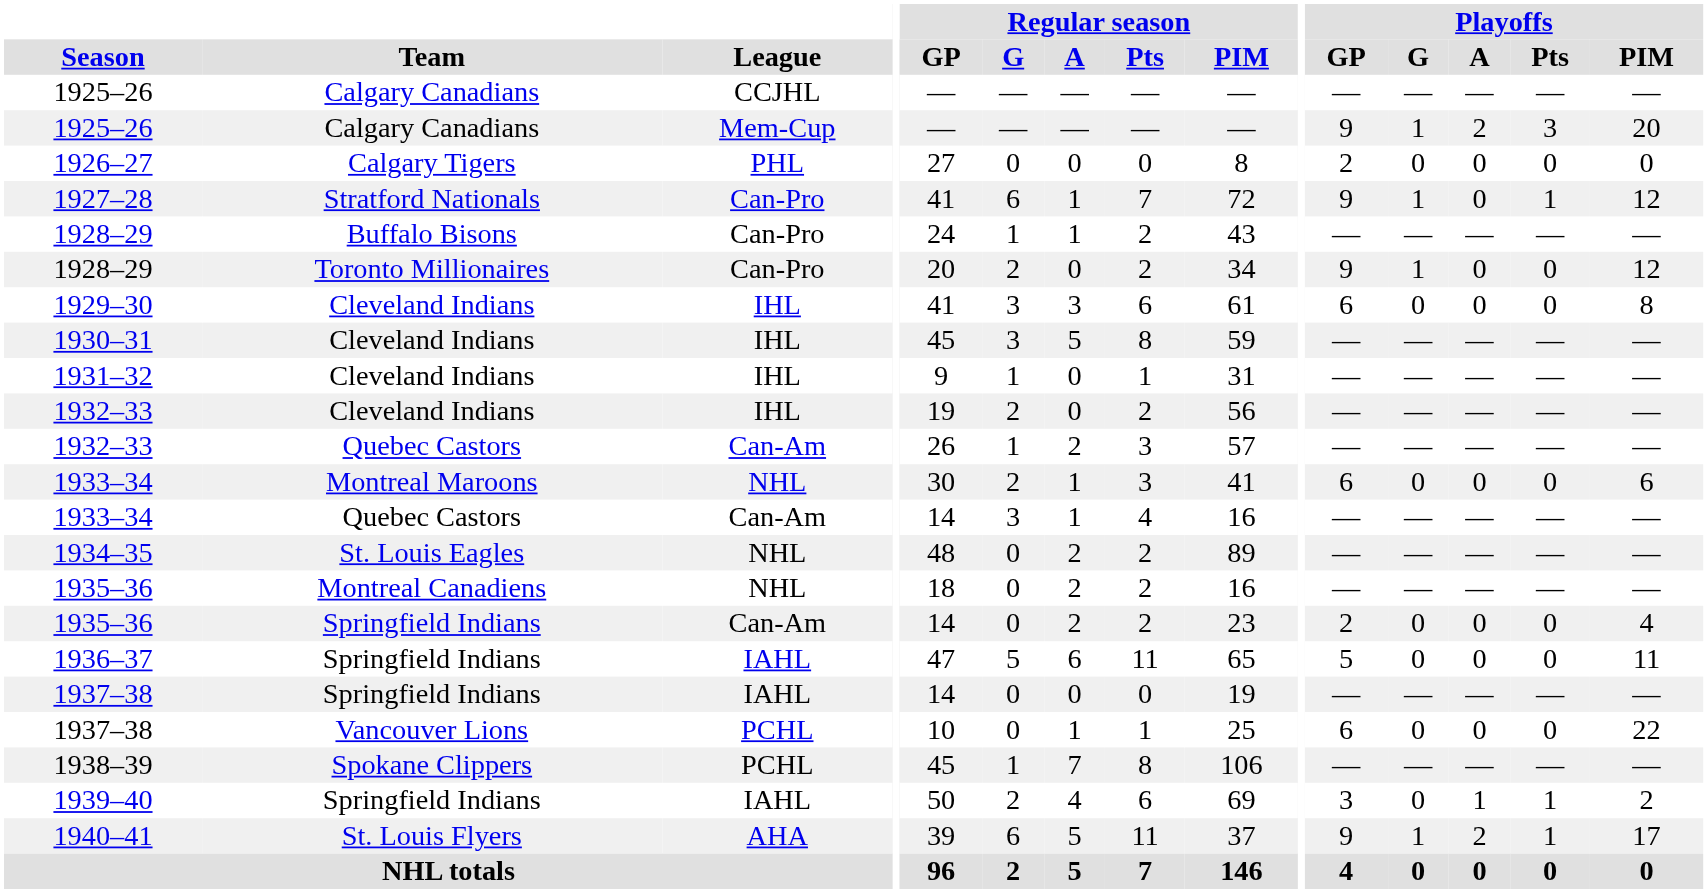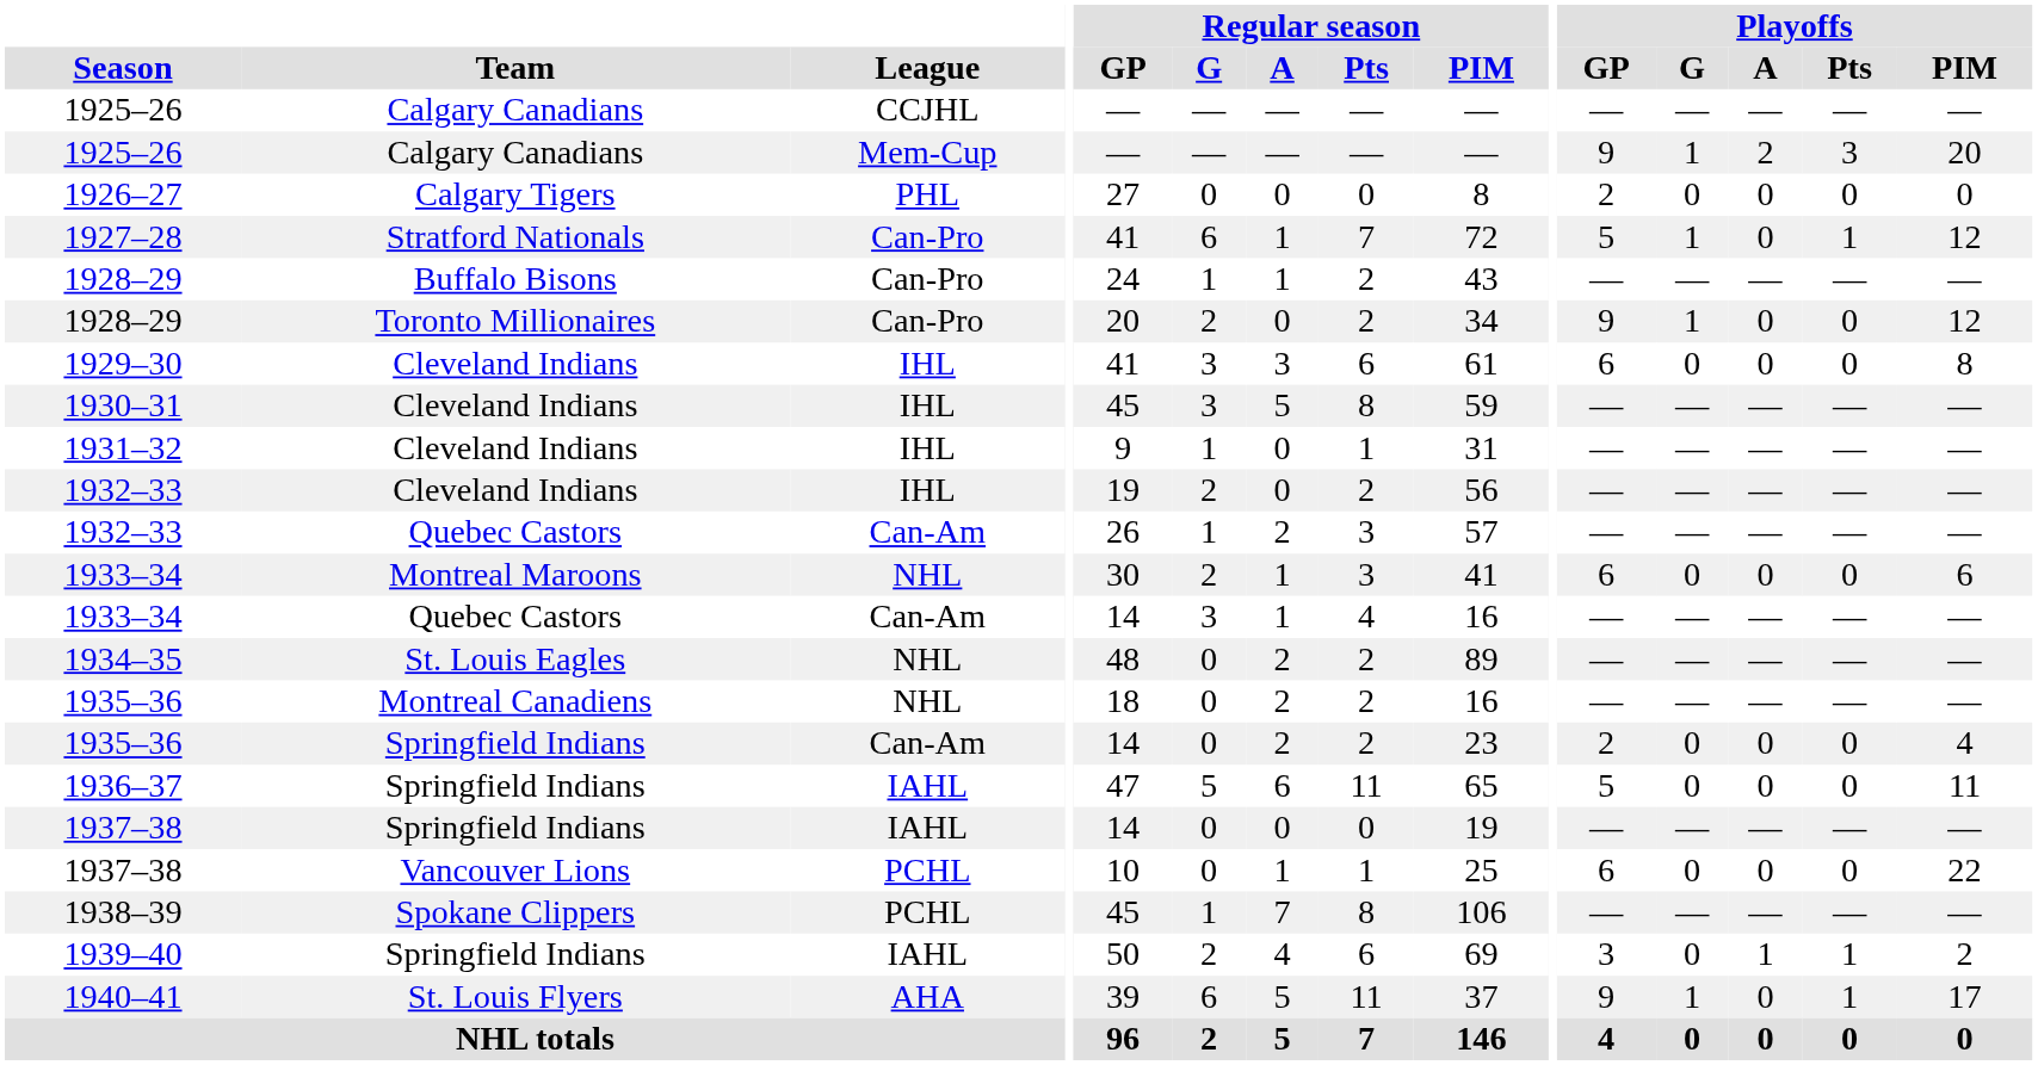 <table border="0" cellpadding="1" cellspacing="0" style="text-align:center; width:60em">
 <tr bgcolor="#e0e0e0">
 <th colspan="3" bgcolor="#ffffff"></th>
 <th rowspan="100" bgcolor="#ffffff"></th>
 <th colspan="5"><a href='#'>Regular season</a></th>
 <th rowspan="100" bgcolor="#ffffff"></th>
 <th colspan="5"><a href='#'>Playoffs</a></th>
 </tr>
 <tr bgcolor="#e0e0e0">
 <th><a href='#'>Season</a></th>
 <th>Team</th>
 <th>League</th>
 <th>GP</th>
 <th><a href='#'>G</a></th>
 <th><a href='#'>A</a></th>
 <th><a href='#'>Pts</a></th>
 <th><a href='#'>PIM</a></th>
 <th>GP</th>
 <th>G</th>
 <th>A</th>
 <th>Pts</th>
 <th>PIM</th>
 </tr>
 <tr>
 <td>1925–26</td>
 <td><a href='#'>Calgary Canadians</a></td>
 <td>CCJHL</td>
 <td>—</td>
 <td>—</td>
 <td>—</td>
 <td>—</td>
 <td>—</td>
 <td>—</td>
 <td>—</td>
 <td>—</td>
 <td>—</td>
 <td>—</td>
 </tr>
 <tr bgcolor="#f0f0f0">
 <td><a href='#'>1925–26</a></td>
 <td>Calgary Canadians</td>
 <td><a href='#'>Mem-Cup</a></td>
 <td>—</td>
 <td>—</td>
 <td>—</td>
 <td>—</td>
 <td>—</td>
 <td>9</td>
 <td>1</td>
 <td>2</td>
 <td>3</td>
 <td>20</td>
 </tr>
 <tr>
 <td><a href='#'>1926–27</a></td>
 <td><a href='#'>Calgary Tigers</a></td>
 <td><a href='#'>PHL</a></td>
 <td>27</td>
 <td>0</td>
 <td>0</td>
 <td>0</td>
 <td>8</td>
 <td>2</td>
 <td>0</td>
 <td>0</td>
 <td>0</td>
 <td>0</td>
 </tr>
 <tr bgcolor="#f0f0f0">
 <td><a href='#'>1927–28</a></td>
 <td><a href='#'>Stratford Nationals</a></td>
 <td><a href='#'>Can-Pro</a></td>
 <td>41</td>
 <td>6</td>
 <td>1</td>
 <td>7</td>
 <td>72</td>
-<td>9</td>
+<td>5</td>
 <td>1</td>
 <td>0</td>
 <td>1</td>
 <td>12</td>
 </tr>
 <tr>
 <td><a href='#'>1928–29</a></td>
 <td><a href='#'>Buffalo Bisons</a></td>
 <td>Can-Pro</td>
 <td>24</td>
 <td>1</td>
 <td>1</td>
 <td>2</td>
 <td>43</td>
 <td>—</td>
 <td>—</td>
 <td>—</td>
 <td>—</td>
 <td>—</td>
 </tr>
 <tr bgcolor="#f0f0f0">
 <td>1928–29</td>
 <td><a href='#'>Toronto Millionaires</a></td>
 <td>Can-Pro</td>
 <td>20</td>
 <td>2</td>
 <td>0</td>
 <td>2</td>
 <td>34</td>
 <td>9</td>
 <td>1</td>
 <td>0</td>
 <td>0</td>
 <td>12</td>
 </tr>
 <tr>
 <td><a href='#'>1929–30</a></td>
 <td><a href='#'>Cleveland Indians</a></td>
 <td><a href='#'>IHL</a></td>
 <td>41</td>
 <td>3</td>
 <td>3</td>
 <td>6</td>
 <td>61</td>
 <td>6</td>
 <td>0</td>
 <td>0</td>
 <td>0</td>
 <td>8</td>
 </tr>
 <tr bgcolor="#f0f0f0">
 <td><a href='#'>1930–31</a></td>
 <td>Cleveland Indians</td>
 <td>IHL</td>
 <td>45</td>
 <td>3</td>
 <td>5</td>
 <td>8</td>
 <td>59</td>
 <td>—</td>
 <td>—</td>
 <td>—</td>
 <td>—</td>
 <td>—</td>
 </tr>
 <tr>
 <td><a href='#'>1931–32</a></td>
 <td>Cleveland Indians</td>
 <td>IHL</td>
 <td>9</td>
 <td>1</td>
 <td>0</td>
 <td>1</td>
 <td>31</td>
 <td>—</td>
 <td>—</td>
 <td>—</td>
 <td>—</td>
 <td>—</td>
 </tr>
 <tr bgcolor="#f0f0f0">
 <td><a href='#'>1932–33</a></td>
 <td>Cleveland Indians</td>
 <td>IHL</td>
 <td>19</td>
 <td>2</td>
 <td>0</td>
 <td>2</td>
 <td>56</td>
 <td>—</td>
 <td>—</td>
 <td>—</td>
 <td>—</td>
 <td>—</td>
 </tr>
 <tr>
 <td><a href='#'>1932–33</a></td>
 <td><a href='#'>Quebec Castors</a></td>
 <td><a href='#'>Can-Am</a></td>
 <td>26</td>
 <td>1</td>
 <td>2</td>
 <td>3</td>
 <td>57</td>
 <td>—</td>
 <td>—</td>
 <td>—</td>
 <td>—</td>
 <td>—</td>
 </tr>
 <tr bgcolor="#f0f0f0">
 <td><a href='#'>1933–34</a></td>
 <td><a href='#'>Montreal Maroons</a></td>
 <td><a href='#'>NHL</a></td>
 <td>30</td>
 <td>2</td>
 <td>1</td>
 <td>3</td>
 <td>41</td>
 <td>6</td>
 <td>0</td>
 <td>0</td>
 <td>0</td>
 <td>6</td>
 </tr>
 <tr>
 <td><a href='#'>1933–34</a></td>
 <td>Quebec Castors</td>
 <td>Can-Am</td>
 <td>14</td>
 <td>3</td>
 <td>1</td>
 <td>4</td>
 <td>16</td>
 <td>—</td>
 <td>—</td>
 <td>—</td>
 <td>—</td>
 <td>—</td>
 </tr>
 <tr bgcolor="#f0f0f0">
 <td><a href='#'>1934–35</a></td>
 <td><a href='#'>St. Louis Eagles</a></td>
 <td>NHL</td>
 <td>48</td>
 <td>0</td>
 <td>2</td>
 <td>2</td>
 <td>89</td>
 <td>—</td>
 <td>—</td>
 <td>—</td>
 <td>—</td>
 <td>—</td>
 </tr>
 <tr>
 <td><a href='#'>1935–36</a></td>
 <td><a href='#'>Montreal Canadiens</a></td>
 <td>NHL</td>
 <td>18</td>
 <td>0</td>
 <td>2</td>
 <td>2</td>
 <td>16</td>
 <td>—</td>
 <td>—</td>
 <td>—</td>
 <td>—</td>
 <td>—</td>
 </tr>
 <tr bgcolor="#f0f0f0">
 <td><a href='#'>1935–36</a></td>
 <td><a href='#'>Springfield Indians</a></td>
 <td>Can-Am</td>
 <td>14</td>
 <td>0</td>
 <td>2</td>
 <td>2</td>
 <td>23</td>
 <td>2</td>
 <td>0</td>
 <td>0</td>
 <td>0</td>
 <td>4</td>
 </tr>
 <tr>
 <td><a href='#'>1936–37</a></td>
 <td>Springfield Indians</td>
 <td><a href='#'>IAHL</a></td>
 <td>47</td>
 <td>5</td>
 <td>6</td>
 <td>11</td>
 <td>65</td>
 <td>5</td>
 <td>0</td>
 <td>0</td>
 <td>0</td>
 <td>11</td>
 </tr>
 <tr bgcolor="#f0f0f0">
 <td><a href='#'>1937–38</a></td>
 <td>Springfield Indians</td>
 <td>IAHL</td>
 <td>14</td>
 <td>0</td>
 <td>0</td>
 <td>0</td>
 <td>19</td>
 <td>—</td>
 <td>—</td>
 <td>—</td>
 <td>—</td>
 <td>—</td>
 </tr>
 <tr>
 <td>1937–38</td>
 <td><a href='#'>Vancouver Lions</a></td>
 <td><a href='#'>PCHL</a></td>
 <td>10</td>
 <td>0</td>
 <td>1</td>
 <td>1</td>
 <td>25</td>
 <td>6</td>
 <td>0</td>
 <td>0</td>
 <td>0</td>
 <td>22</td>
 </tr>
 <tr bgcolor="#f0f0f0">
 <td>1938–39</td>
 <td><a href='#'>Spokane Clippers</a></td>
 <td>PCHL</td>
 <td>45</td>
 <td>1</td>
 <td>7</td>
 <td>8</td>
 <td>106</td>
 <td>—</td>
 <td>—</td>
 <td>—</td>
 <td>—</td>
 <td>—</td>
 </tr>
 <tr>
 <td><a href='#'>1939–40</a></td>
 <td>Springfield Indians</td>
 <td>IAHL</td>
 <td>50</td>
 <td>2</td>
 <td>4</td>
 <td>6</td>
 <td>69</td>
 <td>3</td>
 <td>0</td>
 <td>1</td>
 <td>1</td>
 <td>2</td>
 </tr>
 <tr bgcolor="#f0f0f0">
 <td><a href='#'>1940–41</a></td>
 <td><a href='#'>St. Louis Flyers</a></td>
 <td><a href='#'>AHA</a></td>
 <td>39</td>
 <td>6</td>
 <td>5</td>
 <td>11</td>
 <td>37</td>
 <td>9</td>
 <td>1</td>
-<td>2</td>
+<td>0</td>
 <td>1</td>
 <td>17</td>
 </tr>
 <tr bgcolor="#e0e0e0">
 <th colspan="3">NHL totals</th>
 <th>96</th>
 <th>2</th>
 <th>5</th>
 <th>7</th>
 <th>146</th>
 <th>4</th>
 <th>0</th>
 <th>0</th>
 <th>0</th>
 <th>0</th>
 </tr>
 </table>
